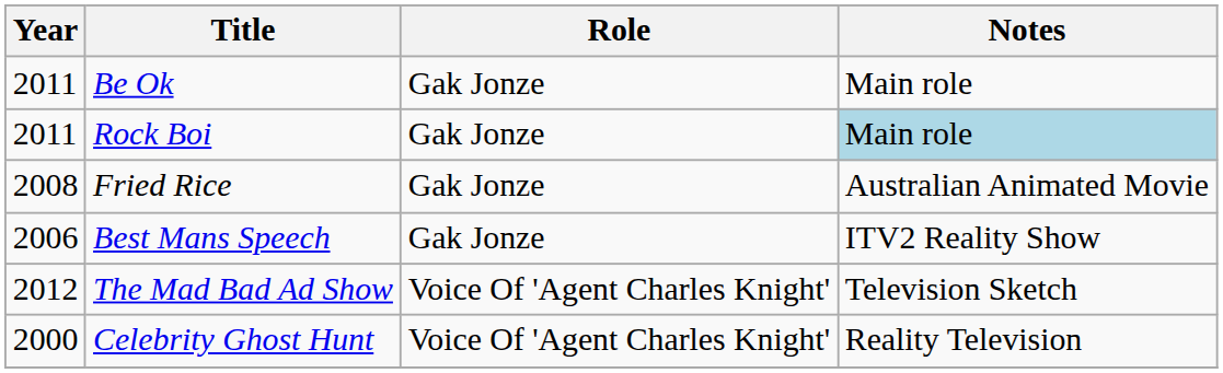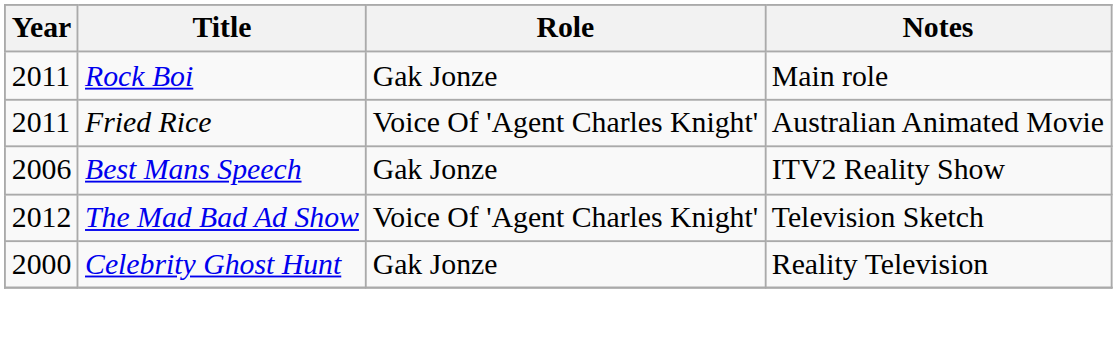 <table class="wikitable">
 <tr>
 <th>Year</th>
 <th>Title</th>
 <th>Role</th>
 <th class="unsortable">Notes</th>
 </tr>
 <tr>
 <td>2011</td>
-<td><em><a href='#'>Be Ok</a></em></td>
+<td><em><a href='#'>Rock Boi</a></em></td>
 <td>Gak Jonze</td>
 <td>Main role</td>
 </tr>
 <tr>
 <td>2011</td>
-<td><em><a href='#'>Rock Boi</a></em></td>
-<td>Gak Jonze</td>
-<td style="background: lightblue;">Main role</td>
-</tr>
-<tr>
-<td>2008</td>
 <td><em>Fried Rice</em></td>
-<td>Gak Jonze</td>
+<td>Voice Of 'Agent Charles Knight'</td>
 <td>Australian Animated Movie</td>
 </tr>
 <tr>
 <td>2006</td>
 <td><em><a href='#'>Best Mans Speech</a></em></td>
 <td>Gak Jonze</td>
 <td>ITV2 Reality Show</td>
 </tr>
 <tr>
 <td>2012</td>
 <td><em><a href='#'>The Mad Bad Ad Show</a></em></td>
 <td>Voice Of 'Agent Charles Knight'</td>
 <td>Television Sketch</td>
 </tr>
 <tr>
 <td>2000</td>
 <td><em><a href='#'>Celebrity Ghost Hunt</a></em></td>
-<td>Voice Of 'Agent Charles Knight'</td>
+<td>Gak Jonze</td>
 <td>Reality Television</td>
 </tr>
 <tr>
 </tr>
 </table>
